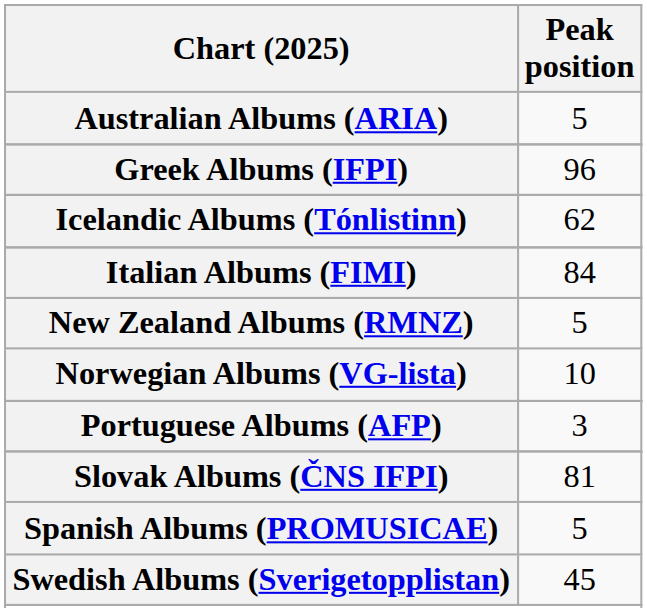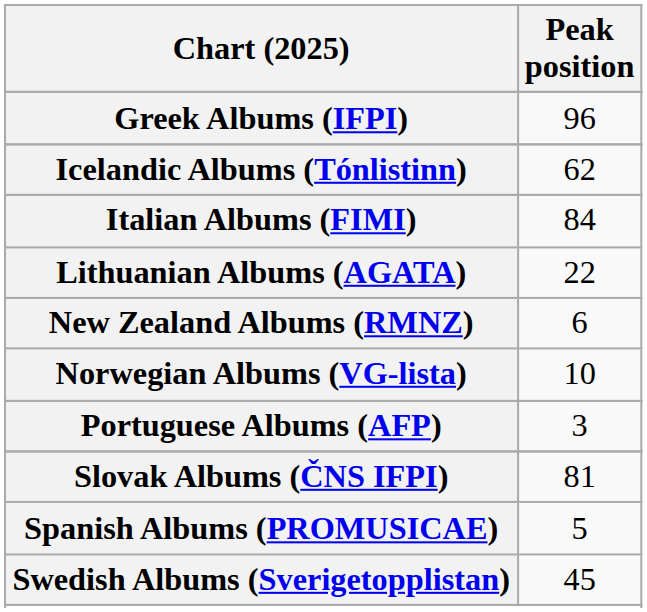 <table class="wikitable sortable plainrowheaders" style="text-align:center">
 <tr>
 <th scope="col">Chart (2025)</th>
 <th scope="col">Peak<br>position</th>
-</tr>
-<tr>
-<th scope="row">Australian Albums (<a href='#'>ARIA</a>)</th>
-<td>5</td>
 </tr>
 <tr>
 </tr>
 <tr>
 </tr>
 <tr>
 </tr>
 <tr>
 </tr>
 <tr>
 </tr>
 <tr>
 </tr>
 <tr>
 </tr>
 <tr>
 </tr>
 <tr>
 </tr>
 <tr>
 </tr>
 <tr>
 <th scope="row">Greek Albums (<a href='#'>IFPI</a>)</th>
 <td>96</td>
 </tr>
 <tr>
 </tr>
 <tr>
 <th scope="row">Icelandic Albums (<a href='#'>Tónlistinn</a>)</th>
 <td>62</td>
 </tr>
 <tr>
 </tr>
 <tr>
 <th scope="row">Italian Albums (<a href='#'>FIMI</a>)</th>
 <td>84</td>
 </tr>
 <tr>
+<th scope="row">Lithuanian Albums (<a href='#'>AGATA</a>)</th>
+<td>22</td>
+</tr>
+<tr>
 <th scope="row">New Zealand Albums (<a href='#'>RMNZ</a>)</th>
-<td>5</td>
+<td>6</td>
 </tr>
 <tr>
 <th scope="row">Norwegian Albums (<a href='#'>VG-lista</a>)</th>
 <td>10</td>
 </tr>
 <tr>
 </tr>
 <tr>
 <th scope="row">Portuguese Albums (<a href='#'>AFP</a>)</th>
 <td>3</td>
 </tr>
 <tr>
 </tr>
 <tr>
 <th scope="row">Slovak Albums (<a href='#'>ČNS IFPI</a>)</th>
 <td>81</td>
 </tr>
 <tr>
 <th scope="row">Spanish Albums (<a href='#'>PROMUSICAE</a>)</th>
 <td>5</td>
 </tr>
 <tr>
 <th scope="row">Swedish Albums (<a href='#'>Sverigetopplistan</a>)</th>
 <td>45</td>
 </tr>
 <tr>
 </tr>
 <tr>
 </tr>
 <tr>
 </tr>
 </table>
